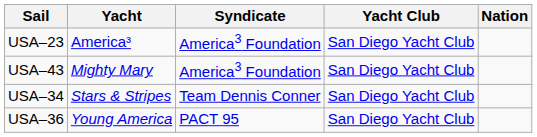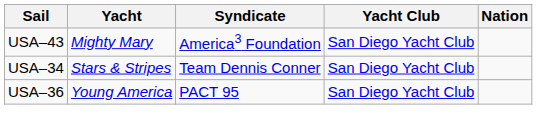 <table class="wikitable">
 <tr>
 <th>Sail</th>
 <th>Yacht</th>
 <th>Syndicate</th>
 <th>Yacht Club</th>
 <th>Nation</th>
-</tr>
-<tr>
-<td>USA–23</td>
-<td><a href='#'>America³</a></td>
-<td><a href='#'>America<sup>3</sup> Foundation</a></td>
-<td><a href='#'>San Diego Yacht Club</a></td>
-<td></td>
 </tr>
 <tr>
 <td>USA–43</td>
 <td><a href='#'><em>Mighty Mary</em></a></td>
 <td><a href='#'>America<sup>3</sup> Foundation</a></td>
 <td><a href='#'>San Diego Yacht Club</a></td>
 <td></td>
 </tr>
 <tr>
 <td>USA–34</td>
 <td><a href='#'><em>Stars & Stripes</em></a></td>
 <td><a href='#'>Team Dennis Conner</a></td>
 <td><a href='#'>San Diego Yacht Club</a></td>
 <td></td>
 </tr>
 <tr>
 <td>USA–36</td>
 <td><em><a href='#'>Young America</a></em></td>
 <td><a href='#'>PACT 95</a></td>
 <td><a href='#'>San Diego Yacht Club</a></td>
 <td></td>
 </tr>
 </table>
